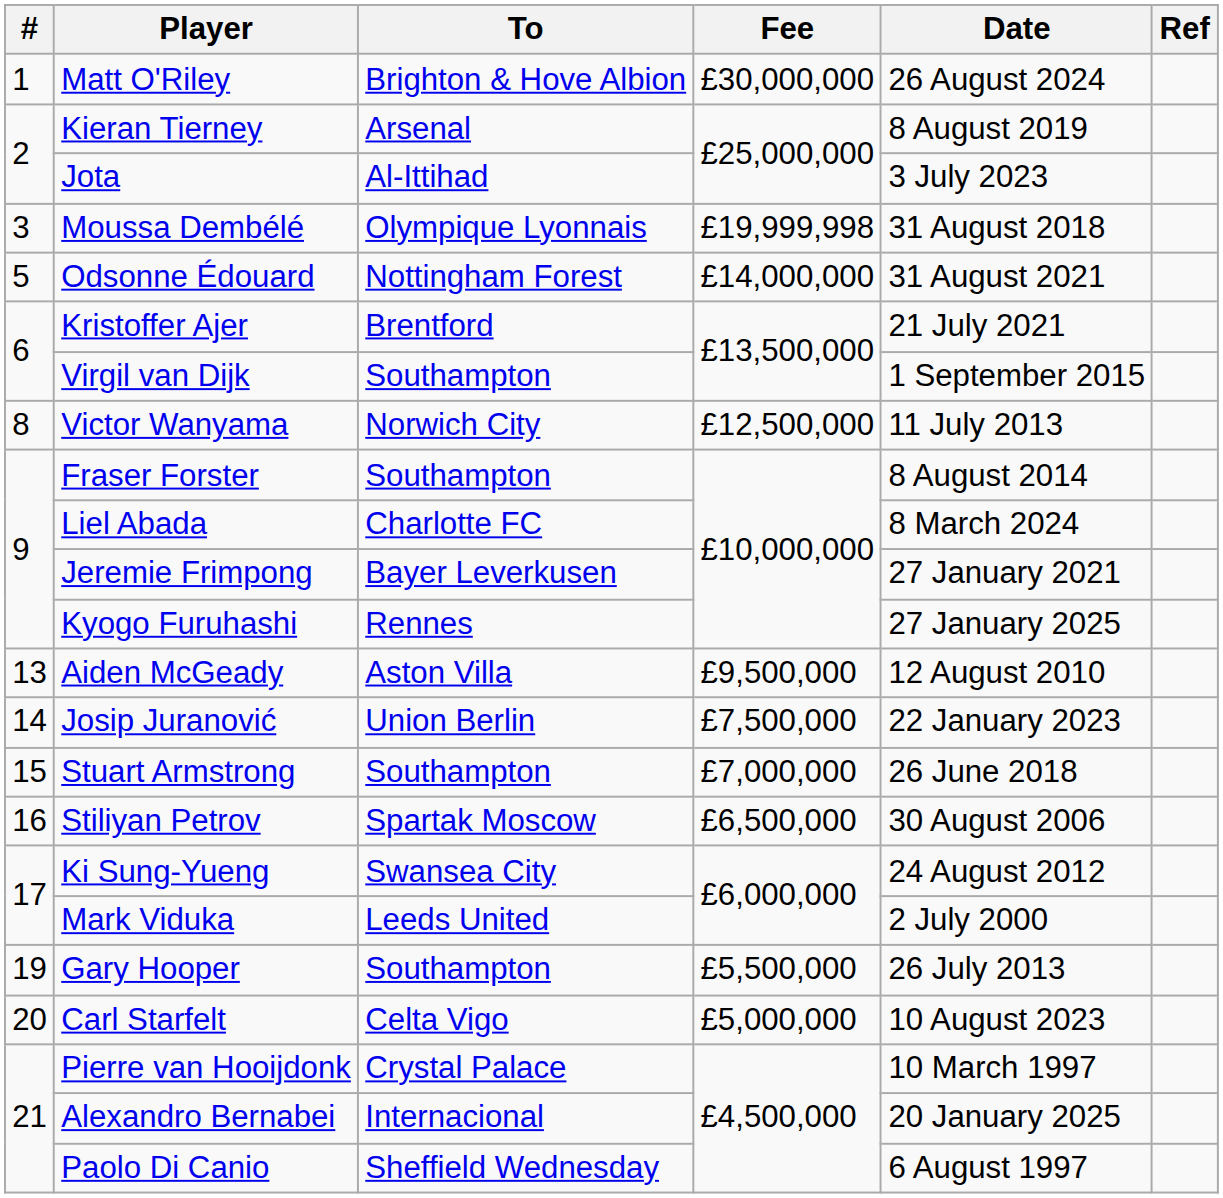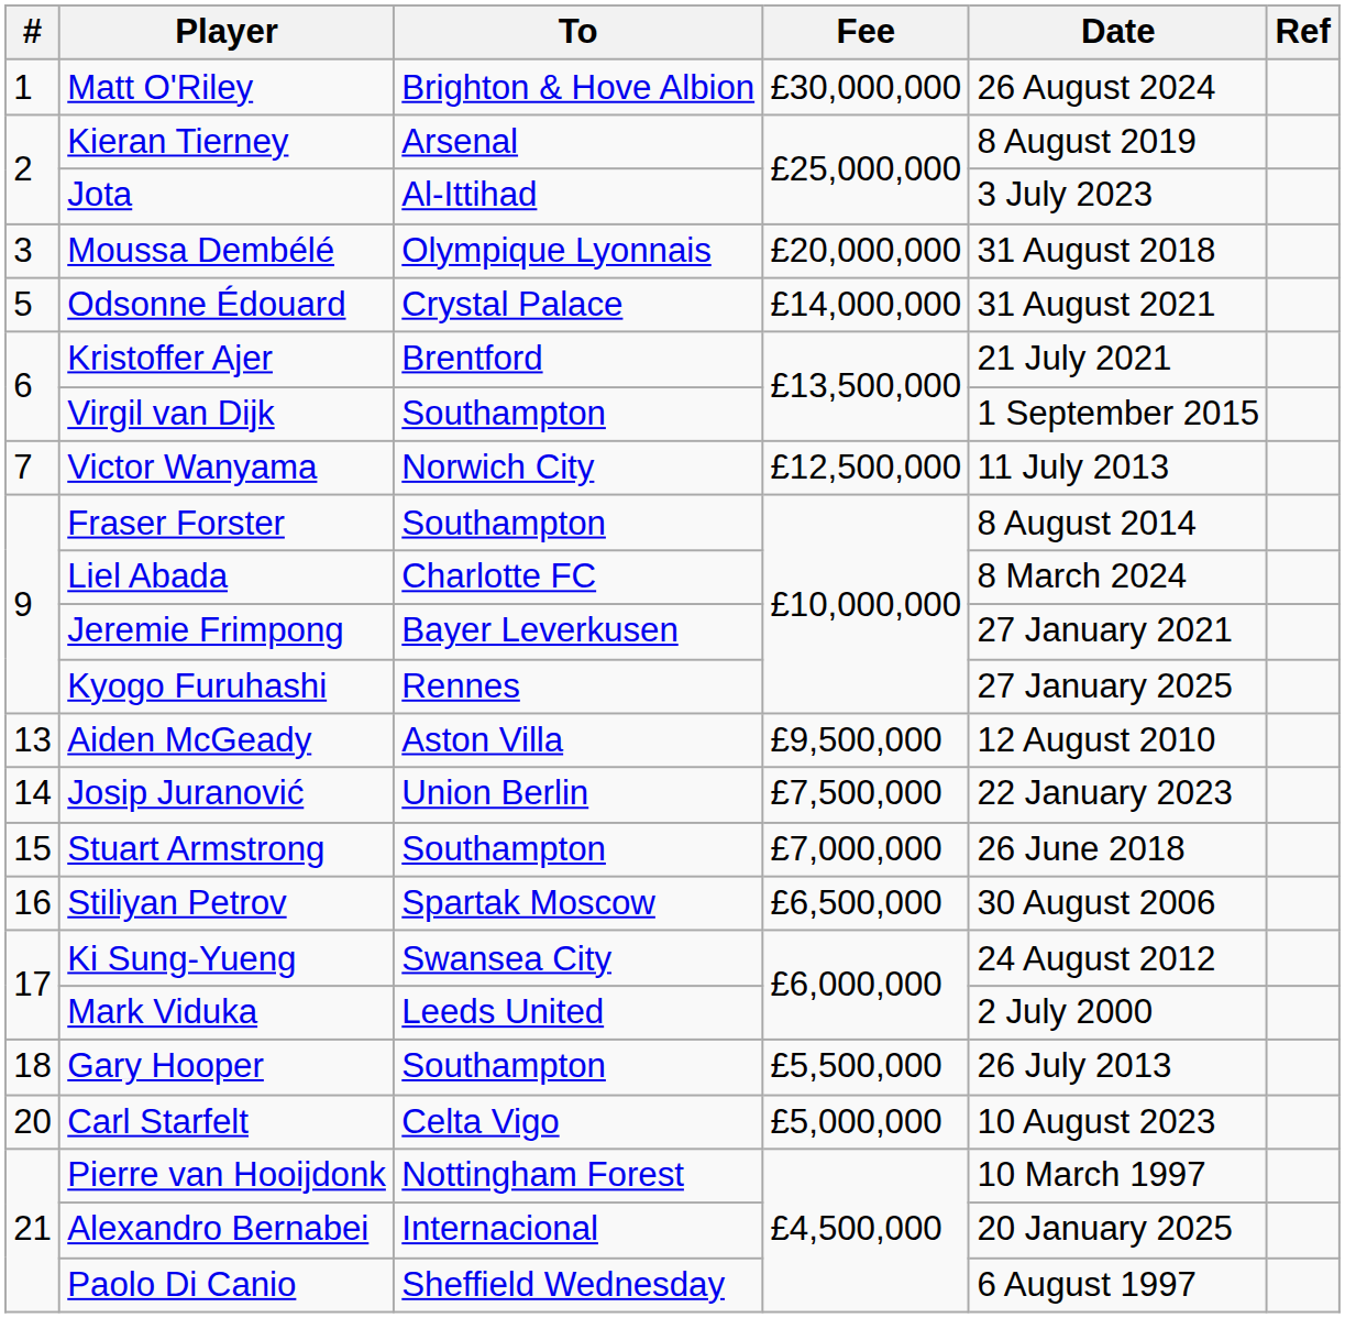 <table class="wikitable sortable">
 <tr>
 <th>#</th>
 <th>Player</th>
 <th>To</th>
 <th>Fee</th>
 <th>Date</th>
 <th>Ref</th>
 </tr>
 <tr>
 <td>1</td>
 <td> <a href='#'>Matt O'Riley</a></td>
 <td> <a href='#'>Brighton & Hove Albion</a></td>
 <td>£30,000,000</td>
 <td>26 August 2024</td>
 <td></td>
 </tr>
 <tr>
 <td rowspan="2">2</td>
 <td> <a href='#'>Kieran Tierney</a></td>
 <td> <a href='#'>Arsenal</a></td>
 <td rowspan="2">£25,000,000</td>
 <td>8 August 2019</td>
 <td></td>
 </tr>
 <tr>
 <td> <a href='#'>Jota</a></td>
 <td> <a href='#'>Al-Ittihad</a></td>
 <td>3 July 2023</td>
 <td></td>
 </tr>
 <tr>
 <td>3</td>
 <td> <a href='#'>Moussa Dembélé</a></td>
 <td> <a href='#'>Olympique Lyonnais</a></td>
-<td>£19,999,998</td>
+<td>£20,000,000</td>
 <td>31 August 2018</td>
 <td></td>
 </tr>
 <tr>
 <td>5</td>
 <td> <a href='#'>Odsonne Édouard</a></td>
-<td> <a href='#'>Nottingham Forest</a></td>
+<td> <a href='#'>Crystal Palace</a></td>
 <td>£14,000,000</td>
 <td>31 August 2021</td>
 <td></td>
 </tr>
 <tr>
 <td rowspan="2">6</td>
 <td> <a href='#'>Kristoffer Ajer</a></td>
 <td> <a href='#'>Brentford</a></td>
 <td rowspan="2">£13,500,000</td>
 <td>21 July 2021</td>
 <td></td>
 </tr>
 <tr>
 <td> <a href='#'>Virgil van Dijk</a></td>
 <td> <a href='#'>Southampton</a></td>
 <td>1 September 2015</td>
 <td></td>
 </tr>
 <tr>
-<td>8</td>
+<td>7</td>
 <td> <a href='#'>Victor Wanyama</a></td>
 <td> <a href='#'>Norwich City</a></td>
 <td>£12,500,000</td>
 <td>11 July 2013</td>
 <td></td>
 </tr>
 <tr>
 <td rowspan="4">9</td>
 <td> <a href='#'>Fraser Forster</a></td>
 <td> <a href='#'>Southampton</a></td>
 <td rowspan="4">£10,000,000</td>
 <td>8 August 2014</td>
 <td></td>
 </tr>
 <tr>
 <td> <a href='#'>Liel Abada</a></td>
 <td> <a href='#'>Charlotte FC</a></td>
 <td>8 March 2024</td>
 <td></td>
 </tr>
 <tr>
 <td> <a href='#'>Jeremie Frimpong</a></td>
 <td> <a href='#'>Bayer Leverkusen</a></td>
 <td>27 January 2021</td>
 <td></td>
 </tr>
 <tr>
 <td> <a href='#'>Kyogo Furuhashi</a></td>
 <td> <a href='#'>Rennes</a></td>
 <td>27 January 2025</td>
 <td></td>
 </tr>
 <tr>
 <td>13</td>
 <td> <a href='#'>Aiden McGeady</a></td>
 <td> <a href='#'>Aston Villa</a></td>
 <td>£9,500,000</td>
 <td>12 August 2010</td>
 <td></td>
 </tr>
 <tr>
 <td>14</td>
 <td> <a href='#'>Josip Juranović</a></td>
 <td> <a href='#'>Union Berlin</a></td>
 <td>£7,500,000</td>
 <td>22 January 2023</td>
 <td></td>
 </tr>
 <tr>
 <td>15</td>
 <td> <a href='#'>Stuart Armstrong</a></td>
 <td> <a href='#'>Southampton</a></td>
 <td>£7,000,000</td>
 <td>26 June 2018</td>
 <td></td>
 </tr>
 <tr>
 <td>16</td>
 <td> <a href='#'>Stiliyan Petrov</a></td>
 <td> <a href='#'>Spartak Moscow</a></td>
 <td>£6,500,000</td>
 <td>30 August 2006</td>
 <td></td>
 </tr>
 <tr>
 <td rowspan="2">17</td>
 <td> <a href='#'>Ki Sung-Yueng</a></td>
 <td> <a href='#'>Swansea City</a></td>
 <td rowspan="2">£6,000,000</td>
 <td>24 August 2012</td>
 <td></td>
 </tr>
 <tr>
 <td> <a href='#'>Mark Viduka</a></td>
 <td> <a href='#'>Leeds United</a></td>
 <td>2 July 2000</td>
 <td></td>
 </tr>
 <tr>
-<td>19</td>
+<td>18</td>
 <td> <a href='#'>Gary Hooper</a></td>
 <td> <a href='#'>Southampton</a></td>
 <td>£5,500,000</td>
 <td>26 July 2013</td>
 <td></td>
 </tr>
 <tr>
 <td>20</td>
 <td> <a href='#'>Carl Starfelt</a></td>
 <td> <a href='#'>Celta Vigo</a></td>
 <td>£5,000,000</td>
 <td>10 August 2023</td>
 <td></td>
 </tr>
 <tr>
 <td rowspan="3">21</td>
 <td> <a href='#'>Pierre van Hooijdonk</a></td>
-<td> <a href='#'>Crystal Palace</a></td>
+<td> <a href='#'>Nottingham Forest</a></td>
 <td rowspan="3">£4,500,000</td>
 <td>10 March 1997</td>
 <td></td>
 </tr>
 <tr>
 <td> <a href='#'>Alexandro Bernabei</a></td>
 <td> <a href='#'>Internacional</a></td>
 <td>20 January 2025</td>
 <td></td>
 </tr>
 <tr>
 <td> <a href='#'>Paolo Di Canio</a></td>
 <td> <a href='#'>Sheffield Wednesday</a></td>
 <td>6 August 1997</td>
 <td></td>
 </tr>
 </table>
